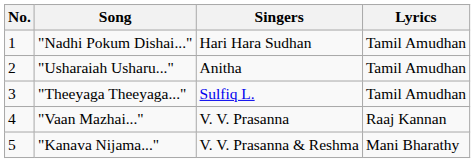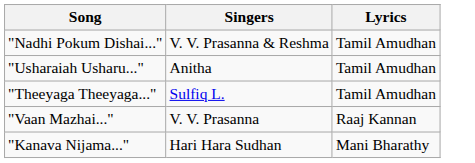 <table class="wikitable" style="font-size:95%;">
 <tr>
-<th>No.</th>
 <th>Song</th>
 <th>Singers</th>
 <th>Lyrics</th>
 </tr>
 <tr>
-<td>1</td>
 <td>"Nadhi Pokum Dishai..."</td>
-<td>Hari Hara Sudhan</td>
+<td>V. V. Prasanna & Reshma</td>
 <td>Tamil Amudhan</td>
 </tr>
 <tr>
-<td>2</td>
 <td>"Usharaiah Usharu..."</td>
 <td>Anitha</td>
 <td>Tamil Amudhan</td>
 </tr>
 <tr>
-<td>3</td>
 <td>"Theeyaga Theeyaga..."</td>
 <td><a href='#'>Sulfiq L.</a></td>
 <td>Tamil Amudhan</td>
 </tr>
 <tr>
-<td>4</td>
 <td>"Vaan Mazhai..."</td>
 <td>V. V. Prasanna</td>
 <td>Raaj Kannan</td>
 </tr>
 <tr>
-<td>5</td>
 <td>"Kanava Nijama..."</td>
-<td>V. V. Prasanna & Reshma</td>
+<td>Hari Hara Sudhan</td>
 <td>Mani Bharathy</td>
 </tr>
 </table>
